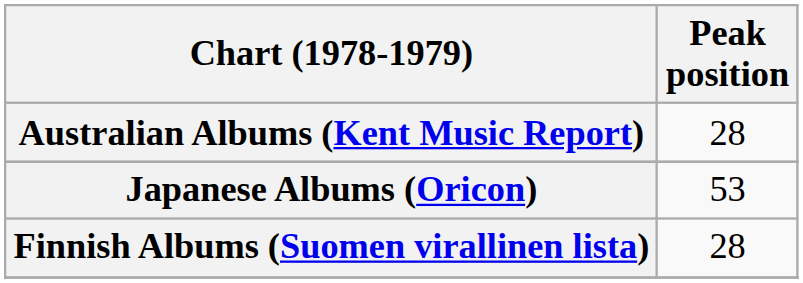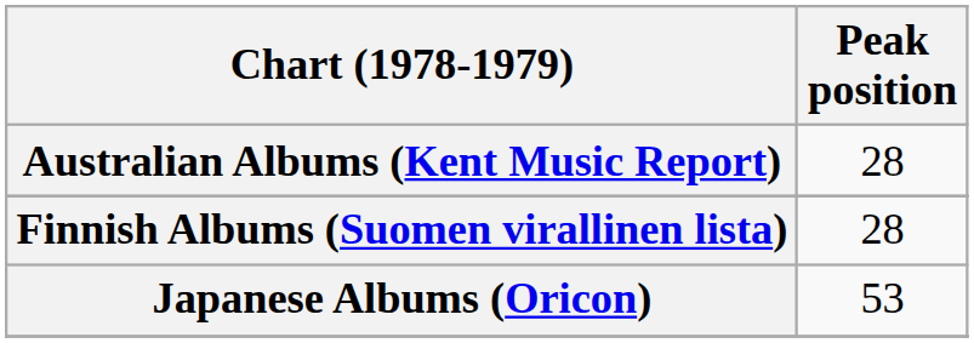 <table class="wikitable sortable plainrowheaders">
 <tr>
 <th>Chart (1978-1979)</th>
 <th>Peak<br>position</th>
 </tr>
 <tr>
 <th scope="row">Australian Albums (<a href='#'>Kent Music Report</a>)</th>
 <td align="center">28</td>
 </tr>
 <tr>
 </tr>
 <tr>
 </tr>
 <tr>
 </tr>
 <tr>
+<th scope="row">Finnish Albums (<a href='#'>Suomen virallinen lista</a>)</th>
+<td align="center">28</td>
+</tr>
+<tr>
 <th scope="row">Japanese Albums (<a href='#'>Oricon</a>)</th>
 <td align="center">53</td>
-</tr>
-<tr>
-<th scope="row">Finnish Albums (<a href='#'>Suomen virallinen lista</a>)</th>
-<td align="center">28</td>
 </tr>
 <tr>
 </tr>
 <tr>
 </tr>
 <tr>
 </tr>
 <tr>
 </tr>
 <tr>
 </tr>
 </table>
